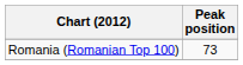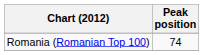 <table class="wikitable sortable">
 <tr>
 <th>Chart (2012)</th>
 <th>Peak<br>position</th>
 </tr>
 <tr>
 </tr>
 <tr>
 </tr>
 <tr>
 </tr>
 <tr>
 </tr>
 <tr>
 </tr>
 <tr>
 <td>Romania (<a href='#'>Romanian Top 100</a>)</td>
-<td style="text-align:center;">73</td>
+<td style="text-align:center;">74</td>
 </tr>
 <tr>
 </tr>
 <tr>
 </tr>
 <tr>
 </tr>
 <tr>
 </tr>
 <tr>
 </tr>
 </table>
